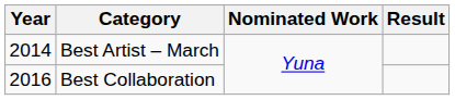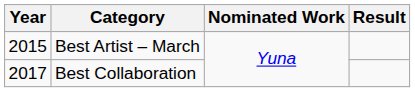 <table class="wikitable">
 <tr>
 <th>Year</th>
 <th>Category</th>
 <th>Nominated Work</th>
 <th>Result</th>
 </tr>
 <tr>
-<td>2014</td>
+<td>2015</td>
 <td>Best Artist – March</td>
 <td rowspan="2" style="text-align: center;"><em><a href='#'>Yuna</a></em></td>
 <td></td>
 </tr>
 <tr>
-<td>2016</td>
+<td>2017</td>
 <td>Best Collaboration</td>
 <td></td>
 </tr>
 </table>
